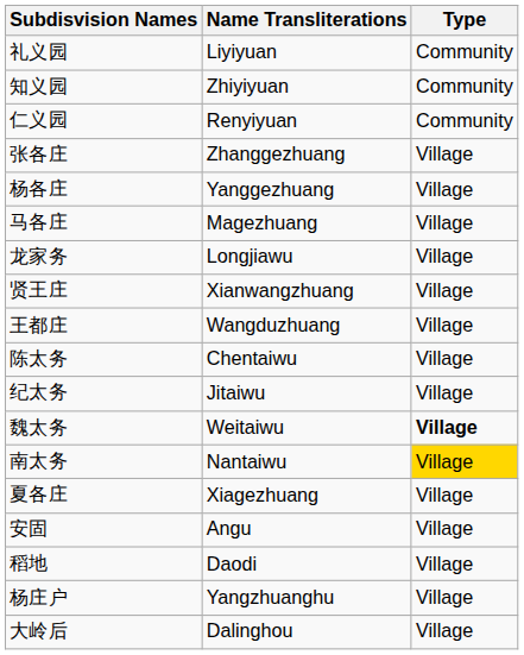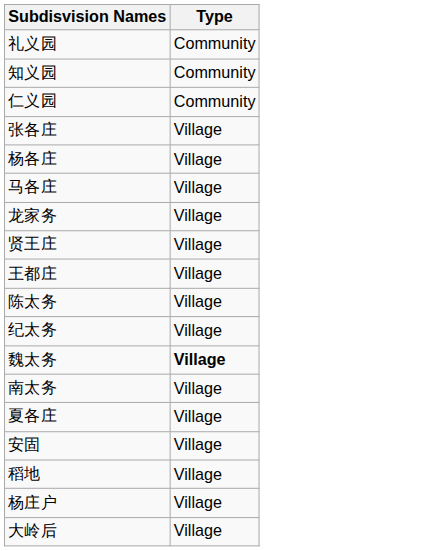 <table class="wikitable sortable">
 <tr>
 <th>Subdisvision Names</th>
-<th>Name Transliterations</th>
 <th>Type</th>
 </tr>
 <tr>
 <td>礼义园</td>
-<td>Liyiyuan</td>
 <td>Community</td>
 </tr>
 <tr>
 <td>知义园</td>
-<td>Zhiyiyuan</td>
 <td>Community</td>
 </tr>
 <tr>
 <td>仁义园</td>
-<td>Renyiyuan</td>
 <td>Community</td>
 </tr>
 <tr>
 <td>张各庄</td>
-<td>Zhanggezhuang</td>
 <td>Village</td>
 </tr>
 <tr>
 <td>杨各庄</td>
-<td>Yanggezhuang</td>
 <td>Village</td>
 </tr>
 <tr>
 <td>马各庄</td>
-<td>Magezhuang</td>
 <td>Village</td>
 </tr>
 <tr>
 <td>龙家务</td>
-<td>Longjiawu</td>
 <td>Village</td>
 </tr>
 <tr>
 <td>贤王庄</td>
-<td>Xianwangzhuang</td>
 <td>Village</td>
 </tr>
 <tr>
 <td>王都庄</td>
-<td>Wangduzhuang</td>
 <td>Village</td>
 </tr>
 <tr>
 <td>陈太务</td>
-<td>Chentaiwu</td>
 <td>Village</td>
 </tr>
 <tr>
 <td>纪太务</td>
-<td>Jitaiwu</td>
 <td>Village</td>
 </tr>
 <tr>
 <td>魏太务</td>
-<td>Weitaiwu</td>
 <td><strong>Village</strong></td>
 </tr>
 <tr>
 <td>南太务</td>
-<td>Nantaiwu</td>
-<td style="background: gold;">Village</td>
+<td>Village</td>
 </tr>
 <tr>
 <td>夏各庄</td>
-<td>Xiagezhuang</td>
 <td>Village</td>
 </tr>
 <tr>
 <td>安固</td>
-<td>Angu</td>
 <td>Village</td>
 </tr>
 <tr>
 <td>稻地</td>
-<td>Daodi</td>
 <td>Village</td>
 </tr>
 <tr>
 <td>杨庄户</td>
-<td>Yangzhuanghu</td>
 <td>Village</td>
 </tr>
 <tr>
 <td>大岭后</td>
-<td>Dalinghou</td>
 <td>Village</td>
 </tr>
 </table>
